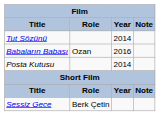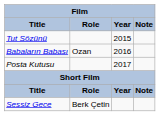 <table class="wikitable" style="font-size: 80%;">
 <tr>
 <th colspan="4" style="background:LightSteelBlue">Film</th>
 </tr>
 <tr>
 <th style="background:LightSteelBlue">Title</th>
 <th style="background:LightSteelBlue">Role</th>
 <th style="background:LightSteelBlue">Year</th>
 <th style="background:LightSteelBlue">Note</th>
 </tr>
 <tr>
 <td><em><a href='#'>Tut Sözünü</a></em></td>
 <td></td>
-<td>2014</td>
+<td>2015</td>
 <td></td>
 </tr>
 <tr>
 <td><em><a href='#'>Babaların Babası</a></em></td>
 <td>Ozan</td>
 <td>2016</td>
 <td></td>
 </tr>
 <tr>
 <td><em>Posta Kutusu</em></td>
 <td></td>
-<td>2014</td>
+<td>2017</td>
 <td></td>
 </tr>
 <tr>
 <th colspan="4" style="background:LightSteelBlue">Short Film</th>
 </tr>
 <tr>
 <th style="background:LightSteelBlue">Title</th>
 <th style="background:LightSteelBlue">Role</th>
 <th style="background:LightSteelBlue">Year</th>
 <th style="background:LightSteelBlue">Note</th>
 </tr>
 <tr>
 <td><em><a href='#'>Sessiz Gece</a></em></td>
 <td>Berk Çetin</td>
 <td></td>
 <td></td>
 </tr>
 </table>
